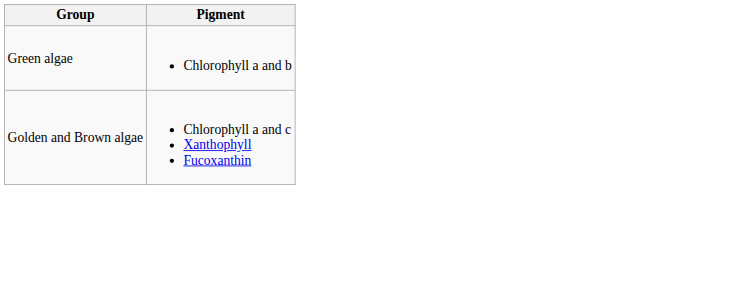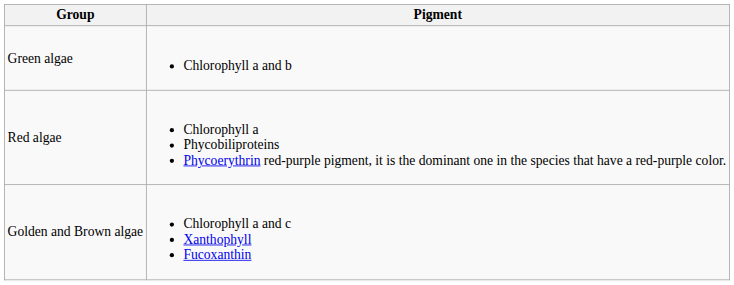 <table class="wikitable">
 <tr>
 <th>Group</th>
 <th>Pigment</th>
 </tr>
 <tr>
 <td>Green algae</td>
 <td><br><ul><li>Chlorophyll a and b</li></ul></td>
 </tr>
 <tr>
+<td>Red algae</td>
+<td><br><ul><li>Chlorophyll a</li><li>Phycobiliproteins</li><li><a href='#'>Phycoerythrin</a> red-purple pigment, it is the dominant one in the species that have a red-purple color.</li></ul></td>
+</tr>
+<tr>
 <td>Golden and Brown algae</td>
 <td><br><ul><li>Chlorophyll a and c</li><li><a href='#'>Xanthophyll</a></li><li><a href='#'>Fucoxanthin</a></li></ul></td>
 </tr>
 </table>
